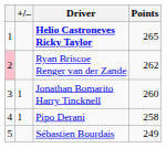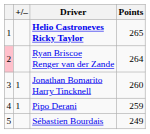 <table class="wikitable" style="font-size: 95%;">
 <tr>
 <th scope="col"></th>
 <th scope="col">+/–</th>
 <th scope="col">Driver</th>
 <th scope="col">Points</th>
 </tr>
 <tr>
 <td align=center>1</td>
 <td align="left"></td>
 <td><strong> <a href='#'>Helio Castroneves</a><br> <a href='#'>Ricky Taylor</a></strong></td>
 <td align=right>265</td>
 </tr>
 <tr>
 <td align=center style="background: pink;">2</td>
 <td align="left"></td>
 <td> <a href='#'>Ryan Briscoe</a><br> <a href='#'>Renger van der Zande</a></td>
-<td align=right>262</td>
+<td align=right>264</td>
 </tr>
 <tr>
 <td align=center>3</td>
 <td align="left"> 1</td>
 <td> <a href='#'>Jonathan Bomarito</a><br> <a href='#'>Harry Tincknell</a></td>
 <td align=right>260</td>
 </tr>
 <tr>
 <td align=center>4</td>
 <td align="left"> 1</td>
 <td> <a href='#'>Pipo Derani</a></td>
-<td align=right>258</td>
+<td align=right>259</td>
 </tr>
 <tr>
 <td align=center>5</td>
 <td align="left"></td>
 <td> <a href='#'>Sébastien Bourdais</a></td>
 <td align=right>249</td>
 </tr>
 </table>
